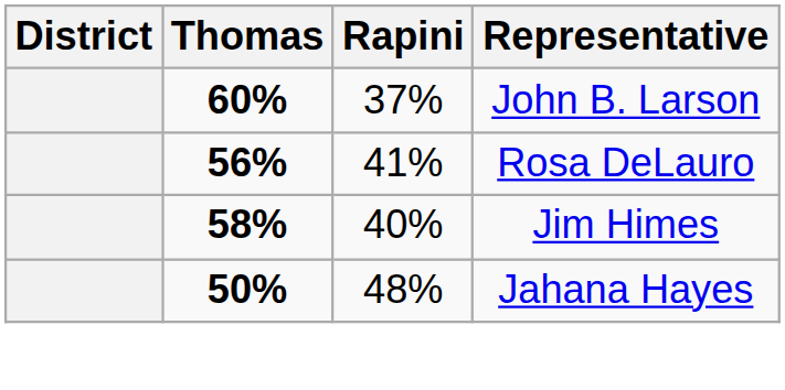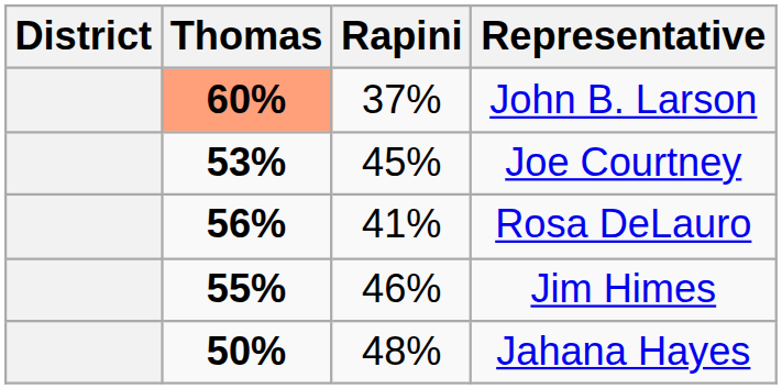 <table class="wikitable">
 <tr>
 <th>District</th>
 <th>Thomas</th>
 <th>Rapini</th>
 <th>Representative</th>
 </tr>
 <tr align=center>
 <th></th>
-<td><strong>60%</strong></td>
+<td style="background: lightsalmon;"><strong>60%</strong></td>
 <td>37%</td>
 <td><a href='#'>John B. Larson</a></td>
+</tr>
+<tr align=center>
+<th></th>
+<td><strong>53%</strong></td>
+<td>45%</td>
+<td><a href='#'>Joe Courtney</a></td>
 </tr>
 <tr align=center>
 <th></th>
 <td><strong>56%</strong></td>
 <td>41%</td>
 <td><a href='#'>Rosa DeLauro</a></td>
 </tr>
 <tr align=center>
 <th></th>
-<td><strong>58%</strong></td>
-<td>40%</td>
+<td><strong>55%</strong></td>
+<td>46%</td>
 <td><a href='#'>Jim Himes</a></td>
 </tr>
 <tr align=center>
 <th></th>
 <td><strong>50%</strong></td>
 <td>48%</td>
 <td><a href='#'>Jahana Hayes</a></td>
 </tr>
 </table>
